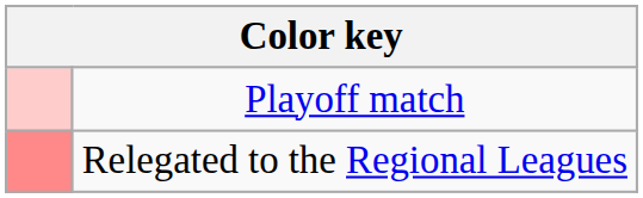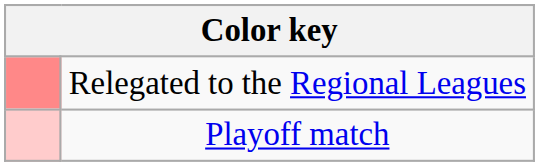 <table class="wikitable" style="text-align: center;">
 <tr>
 <th colspan=2>Color key</th>
 </tr>
 <tr>
+<td bgcolor=#FF8888 style="width: 20px;"></td>
+<td>Relegated to the <a href='#'>Regional Leagues</a></td>
+</tr>
+<tr>
 <td bgcolor=#FFCCCC style="width: 20px;"></td>
 <td><a href='#'>Playoff match</a></td>
 </tr>
-<tr>
-<td bgcolor=#FF8888 style="width: 20px;"></td>
-<td>Relegated to the <a href='#'>Regional Leagues</a></td>
-</tr>
 </table>
